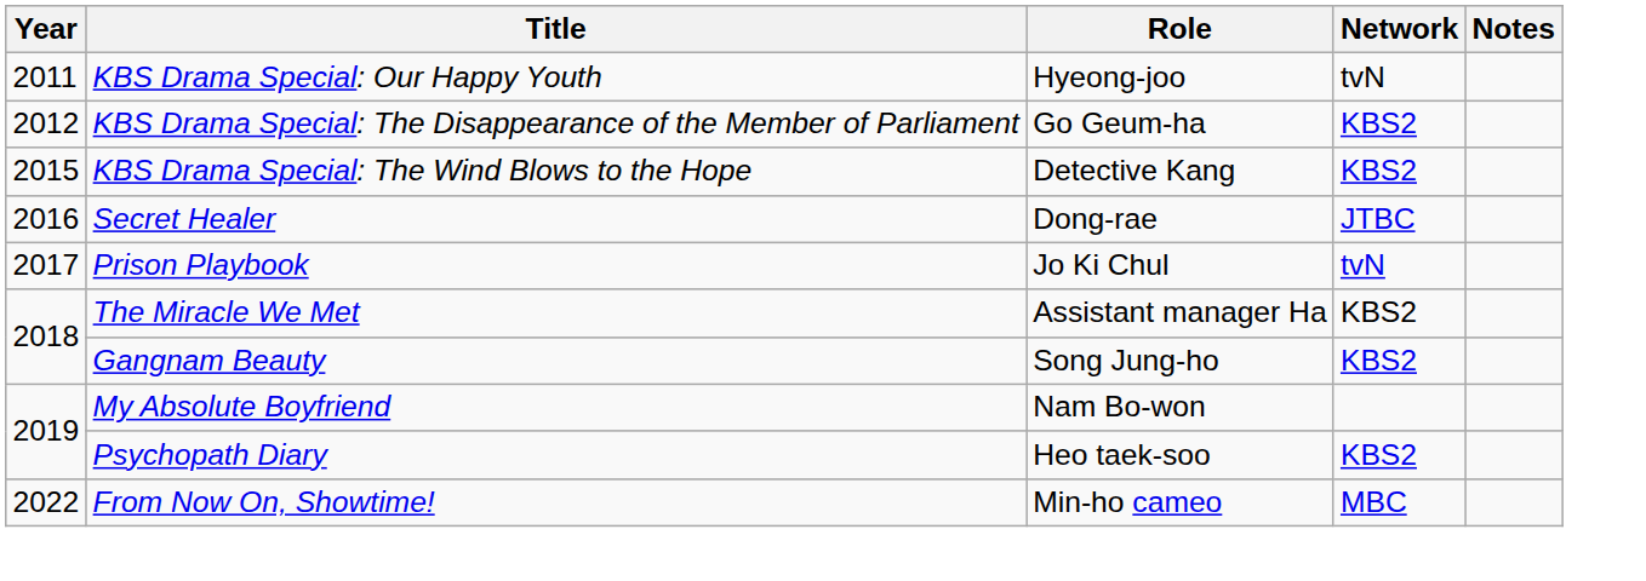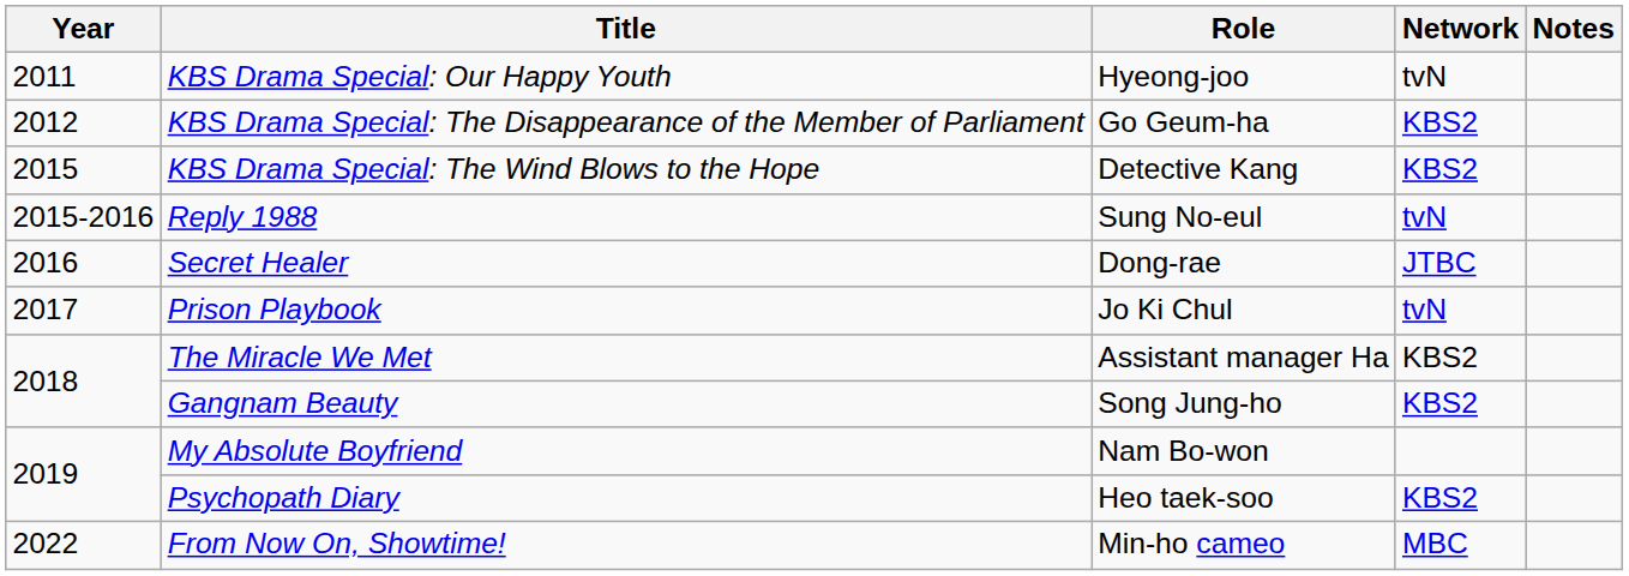 <table class="wikitable sortable">
 <tr>
 <th>Year</th>
 <th>Title</th>
 <th>Role</th>
 <th>Network</th>
 <th class="unsortable">Notes</th>
 </tr>
 <tr>
 <td>2011</td>
 <td><em><a href='#'>KBS Drama Special</a>: Our Happy Youth</em></td>
 <td>Hyeong-joo</td>
 <td>tvN</td>
 <td></td>
 </tr>
 <tr>
 <td>2012</td>
 <td><em><a href='#'>KBS Drama Special</a>: The Disappearance of the Member of Parliament</em></td>
 <td>Go Geum-ha</td>
 <td><a href='#'>KBS2</a></td>
 <td></td>
 </tr>
 <tr>
 <td>2015</td>
 <td><em><a href='#'>KBS Drama Special</a>: The Wind Blows to the Hope</em></td>
 <td>Detective Kang</td>
 <td><a href='#'>KBS2</a></td>
+<td></td>
+</tr>
+<tr>
+<td>2015-2016</td>
+<td><em><a href='#'>Reply 1988</a></em></td>
+<td>Sung No-eul</td>
+<td><a href='#'>tvN</a></td>
 <td></td>
 </tr>
 <tr>
 <td>2016</td>
 <td><em><a href='#'>Secret Healer</a></em></td>
 <td>Dong-rae</td>
 <td><a href='#'>JTBC</a></td>
 <td></td>
 </tr>
 <tr>
 <td>2017</td>
 <td><em><a href='#'>Prison Playbook</a></em></td>
 <td>Jo Ki Chul</td>
 <td><a href='#'>tvN</a></td>
 <td></td>
 </tr>
 <tr>
 <td rowspan=2>2018</td>
 <td><em><a href='#'>The Miracle We Met</a></em></td>
 <td>Assistant manager Ha</td>
 <td>KBS2</td>
 <td></td>
 </tr>
 <tr>
 <td><em><a href='#'>Gangnam Beauty</a></em></td>
 <td>Song Jung-ho</td>
 <td><a href='#'>KBS2</a></td>
 <td></td>
 </tr>
 <tr>
 <td rowspan=2>2019</td>
 <td><em><a href='#'>My Absolute Boyfriend</a></em></td>
 <td>Nam Bo-won</td>
 <td></td>
 <td></td>
 </tr>
 <tr>
 <td><em><a href='#'>Psychopath Diary</a></em></td>
 <td>Heo taek-soo</td>
 <td><a href='#'>KBS2</a></td>
 <td></td>
 </tr>
 <tr>
 <td>2022</td>
 <td><em><a href='#'>From Now On, Showtime!</a></em></td>
 <td>Min-ho <a href='#'>cameo</a></td>
 <td><a href='#'>MBC</a></td>
 <td></td>
 </tr>
 </table>
